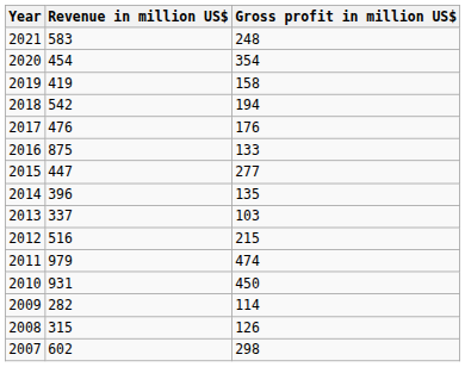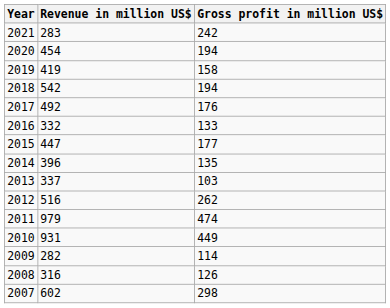 <table class="wikitable">
 <tr>
 <th>Year</th>
 <th>Revenue in million US$</th>
 <th>Gross profit in million US$</th>
 </tr>
 <tr>
 <td>2021</td>
-<td>583</td>
-<td>248</td>
+<td>283</td>
+<td>242</td>
 </tr>
 <tr>
 <td>2020</td>
 <td>454</td>
-<td>354</td>
+<td>194</td>
 </tr>
 <tr>
 <td>2019</td>
 <td>419</td>
 <td>158</td>
 </tr>
 <tr>
 <td>2018</td>
 <td>542</td>
 <td>194</td>
 </tr>
 <tr>
 <td>2017</td>
-<td>476</td>
+<td>492</td>
 <td>176</td>
 </tr>
 <tr>
 <td>2016</td>
-<td>875</td>
+<td>332</td>
 <td>133</td>
 </tr>
 <tr>
 <td>2015</td>
 <td>447</td>
-<td>277</td>
+<td>177</td>
 </tr>
 <tr>
 <td>2014</td>
 <td>396</td>
 <td>135</td>
 </tr>
 <tr>
 <td>2013</td>
 <td>337</td>
 <td>103</td>
 </tr>
 <tr>
 <td>2012</td>
 <td>516</td>
-<td>215</td>
+<td>262</td>
 </tr>
 <tr>
 <td>2011</td>
 <td>979</td>
 <td>474</td>
 </tr>
 <tr>
 <td>2010</td>
 <td>931</td>
-<td>450</td>
+<td>449</td>
 </tr>
 <tr>
 <td>2009</td>
 <td>282</td>
 <td>114</td>
 </tr>
 <tr>
 <td>2008</td>
-<td>315</td>
+<td>316</td>
 <td>126</td>
 </tr>
 <tr>
 <td>2007</td>
 <td>602</td>
 <td>298</td>
 </tr>
 </table>
